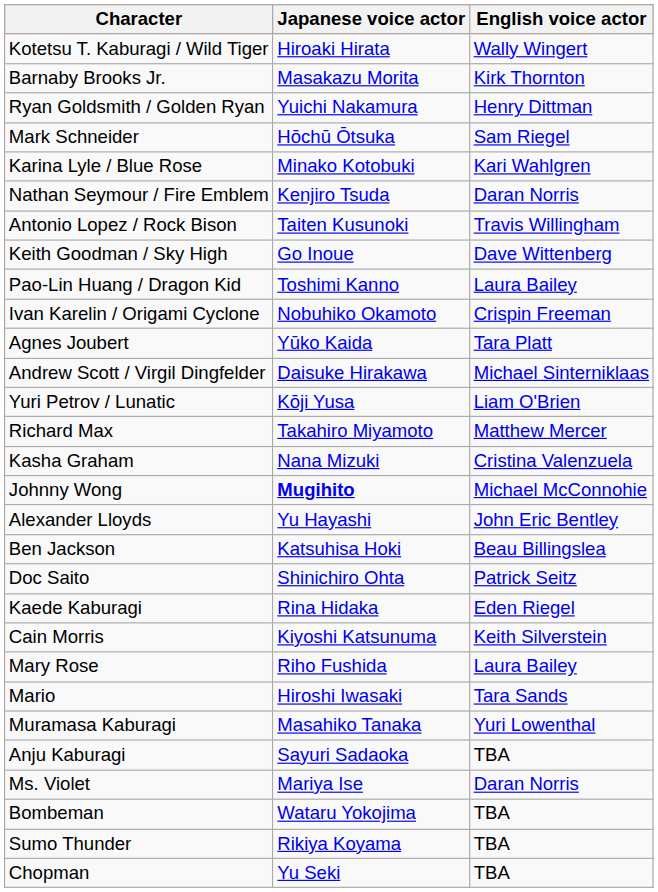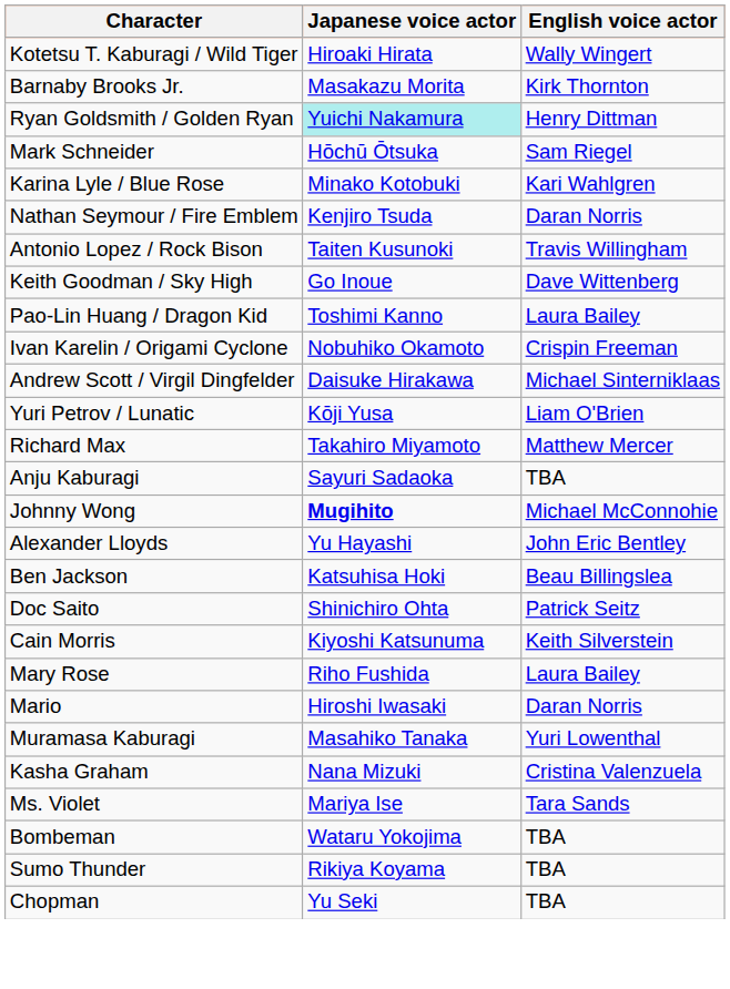 <table class="wikitable">
 <tr style="background-color: rgb(255,85,0);">
 <th>Character</th>
 <th>Japanese voice actor</th>
 <th>English voice actor</th>
 </tr>
 <tr>
 <td>Kotetsu T. Kaburagi / Wild Tiger</td>
 <td><a href='#'>Hiroaki Hirata</a></td>
 <td><a href='#'>Wally Wingert</a></td>
 </tr>
 <tr>
 <td>Barnaby Brooks Jr.</td>
 <td><a href='#'>Masakazu Morita</a></td>
 <td><a href='#'>Kirk Thornton</a></td>
 </tr>
 <tr>
 <td>Ryan Goldsmith / Golden Ryan</td>
-<td><a href='#'>Yuichi Nakamura</a></td>
+<td style="background: paleturquoise;"><a href='#'>Yuichi Nakamura</a></td>
 <td><a href='#'>Henry Dittman</a></td>
 </tr>
 <tr>
 <td>Mark Schneider</td>
 <td><a href='#'>Hōchū Ōtsuka</a></td>
 <td><a href='#'>Sam Riegel</a></td>
 </tr>
 <tr>
 <td>Karina Lyle / Blue Rose</td>
 <td><a href='#'>Minako Kotobuki</a></td>
 <td><a href='#'>Kari Wahlgren</a></td>
 </tr>
 <tr>
 <td>Nathan Seymour / Fire Emblem</td>
 <td><a href='#'>Kenjiro Tsuda</a></td>
 <td><a href='#'>Daran Norris</a></td>
 </tr>
 <tr>
 <td>Antonio Lopez / Rock Bison</td>
 <td><a href='#'>Taiten Kusunoki</a></td>
 <td><a href='#'>Travis Willingham</a></td>
 </tr>
 <tr>
 <td>Keith Goodman / Sky High</td>
 <td><a href='#'>Go Inoue</a></td>
 <td><a href='#'>Dave Wittenberg</a></td>
 </tr>
 <tr>
 <td>Pao-Lin Huang / Dragon Kid</td>
 <td><a href='#'>Toshimi Kanno</a></td>
 <td><a href='#'>Laura Bailey</a></td>
 </tr>
 <tr>
 <td>Ivan Karelin / Origami Cyclone</td>
 <td><a href='#'>Nobuhiko Okamoto</a></td>
 <td><a href='#'>Crispin Freeman</a></td>
 </tr>
 <tr>
-<td>Agnes Joubert</td>
-<td><a href='#'>Yūko Kaida</a></td>
-<td><a href='#'>Tara Platt</a></td>
-</tr>
-<tr>
 <td>Andrew Scott / Virgil Dingfelder</td>
 <td><a href='#'>Daisuke Hirakawa</a></td>
 <td><a href='#'>Michael Sinterniklaas</a></td>
 </tr>
 <tr>
 <td>Yuri Petrov / Lunatic</td>
 <td><a href='#'>Kōji Yusa</a></td>
 <td><a href='#'>Liam O'Brien</a></td>
 </tr>
 <tr>
 <td>Richard Max</td>
 <td><a href='#'>Takahiro Miyamoto</a></td>
 <td><a href='#'>Matthew Mercer</a></td>
 </tr>
 <tr>
-<td>Kasha Graham</td>
-<td><a href='#'>Nana Mizuki</a></td>
-<td><a href='#'>Cristina Valenzuela</a></td>
+<td>Anju Kaburagi</td>
+<td><a href='#'>Sayuri Sadaoka</a></td>
+<td>TBA</td>
 </tr>
 <tr>
 <td>Johnny Wong</td>
 <td><strong><a href='#'>Mugihito</a></strong></td>
 <td><a href='#'>Michael McConnohie</a></td>
 </tr>
 <tr>
 <td>Alexander Lloyds</td>
 <td><a href='#'>Yu Hayashi</a></td>
 <td><a href='#'>John Eric Bentley</a></td>
 </tr>
 <tr>
 <td>Ben Jackson</td>
 <td><a href='#'>Katsuhisa Hoki</a></td>
 <td><a href='#'>Beau Billingslea</a></td>
 </tr>
 <tr>
 <td>Doc Saito</td>
 <td><a href='#'>Shinichiro Ohta</a></td>
 <td><a href='#'>Patrick Seitz</a></td>
 </tr>
 <tr>
-<td>Kaede Kaburagi</td>
-<td><a href='#'>Rina Hidaka</a></td>
-<td><a href='#'>Eden Riegel</a></td>
-</tr>
-<tr>
 <td>Cain Morris</td>
 <td><a href='#'>Kiyoshi Katsunuma</a></td>
 <td><a href='#'>Keith Silverstein</a></td>
 </tr>
 <tr>
 <td>Mary Rose</td>
 <td><a href='#'>Riho Fushida</a></td>
 <td><a href='#'>Laura Bailey</a></td>
 </tr>
 <tr>
 <td>Mario</td>
 <td><a href='#'>Hiroshi Iwasaki</a></td>
-<td><a href='#'>Tara Sands</a></td>
+<td><a href='#'>Daran Norris</a></td>
 </tr>
 <tr>
 <td>Muramasa Kaburagi</td>
 <td><a href='#'>Masahiko Tanaka</a></td>
 <td><a href='#'>Yuri Lowenthal</a></td>
 </tr>
 <tr>
-<td>Anju Kaburagi</td>
-<td><a href='#'>Sayuri Sadaoka</a></td>
-<td>TBA</td>
+<td>Kasha Graham</td>
+<td><a href='#'>Nana Mizuki</a></td>
+<td><a href='#'>Cristina Valenzuela</a></td>
 </tr>
 <tr>
 <td>Ms. Violet</td>
 <td><a href='#'>Mariya Ise</a></td>
-<td><a href='#'>Daran Norris</a></td>
+<td><a href='#'>Tara Sands</a></td>
 </tr>
 <tr>
 <td>Bombeman</td>
 <td><a href='#'>Wataru Yokojima</a></td>
 <td>TBA</td>
 </tr>
 <tr>
 <td>Sumo Thunder</td>
 <td><a href='#'>Rikiya Koyama</a></td>
 <td>TBA</td>
 </tr>
 <tr>
 <td>Chopman</td>
 <td><a href='#'>Yu Seki</a></td>
 <td>TBA</td>
 </tr>
 </table>
